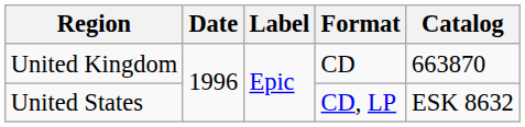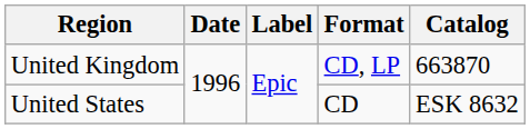 <table class="wikitable">
 <tr>
 <th>Region</th>
 <th>Date</th>
 <th>Label</th>
 <th>Format</th>
 <th>Catalog</th>
 </tr>
 <tr>
 <td>United Kingdom</td>
 <td rowspan="2">1996</td>
 <td rowspan="2"><a href='#'>Epic</a></td>
-<td>CD</td>
+<td><a href='#'>CD</a>, <a href='#'>LP</a></td>
 <td>663870</td>
 </tr>
 <tr>
 <td>United States</td>
-<td><a href='#'>CD</a>, <a href='#'>LP</a></td>
+<td>CD</td>
 <td>ESK 8632</td>
 </tr>
 </table>
